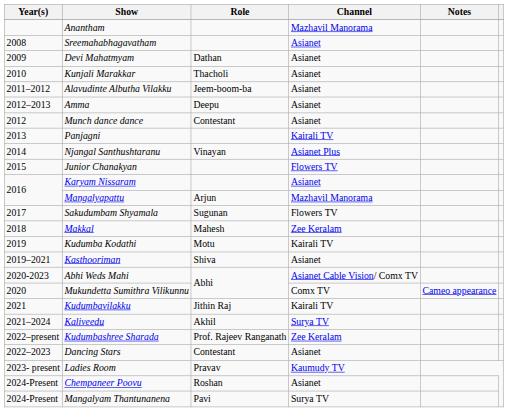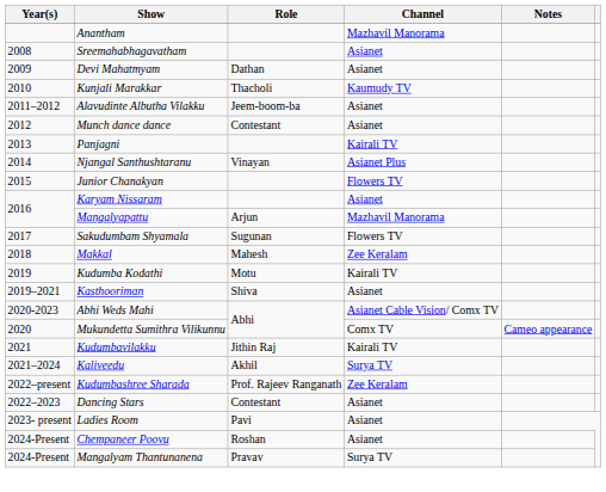 <table class="wikitable sortable">
 <tr>
 <th>Year(s)</th>
 <th>Show</th>
 <th>Role</th>
 <th class="unsortable">Channel</th>
 <th class="unsortable">Notes</th>
 <th class="unsortable"></th>
 </tr>
 <tr>
 </tr>
 <tr>
 <td></td>
 <td><em>Anantham</em></td>
 <td></td>
 <td><a href='#'>Mazhavil Manorama</a></td>
 <td></td>
 <td></td>
 </tr>
 <tr>
 <td>2008</td>
 <td><em>Sreemahabhagavatham</em></td>
 <td></td>
 <td><a href='#'>Asianet</a></td>
 <td></td>
 <td></td>
 </tr>
 <tr>
 <td>2009</td>
 <td><em>Devi Mahatmyam</em></td>
 <td>Dathan</td>
 <td>Asianet</td>
 <td></td>
 <td></td>
 </tr>
 <tr>
 <td>2010</td>
 <td><em>Kunjali Marakkar</em></td>
 <td>Thacholi</td>
-<td>Asianet</td>
+<td><a href='#'>Kaumudy TV</a></td>
 <td></td>
 <td></td>
 </tr>
 <tr>
 <td>2011–2012</td>
 <td><em>Alavudinte Albutha Vilakku</em></td>
 <td>Jeem-boom-ba</td>
-<td>Asianet</td>
-<td></td>
-<td></td>
-</tr>
-<tr>
-<td>2012–2013</td>
-<td><em>Amma</em></td>
-<td>Deepu</td>
 <td>Asianet</td>
 <td></td>
 <td></td>
 </tr>
 <tr>
 <td>2012</td>
 <td><em>Munch dance dance</em></td>
 <td>Contestant</td>
 <td>Asianet</td>
 <td></td>
 <td></td>
 </tr>
 <tr>
 <td>2013</td>
 <td><em>Panjagni</em></td>
 <td></td>
 <td><a href='#'>Kairali TV</a></td>
 <td></td>
 <td></td>
 </tr>
 <tr>
 <td>2014</td>
 <td><em>Njangal Santhushtaranu</em></td>
 <td>Vinayan</td>
 <td><a href='#'>Asianet Plus</a></td>
 <td></td>
 <td></td>
 </tr>
 <tr>
 <td>2015</td>
 <td><em>Junior Chanakyan</em></td>
 <td></td>
 <td><a href='#'>Flowers TV</a></td>
 <td></td>
 <td></td>
 </tr>
 <tr>
 <td rowspan="2">2016</td>
 <td><em><a href='#'>Karyam Nissaram</a></em></td>
 <td></td>
 <td><a href='#'>Asianet</a></td>
 <td></td>
 <td></td>
 </tr>
 <tr>
 <td><em><a href='#'>Mangalyapattu</a></em></td>
 <td>Arjun</td>
 <td><a href='#'>Mazhavil Manorama</a></td>
 <td></td>
 <td></td>
 </tr>
 <tr>
 <td>2017</td>
 <td><em>Sakudumbam Shyamala</em></td>
 <td>Sugunan</td>
 <td>Flowers TV</td>
 <td></td>
 <td></td>
 </tr>
 <tr>
 <td>2018</td>
 <td><em><a href='#'>Makkal</a></em></td>
 <td>Mahesh</td>
 <td><a href='#'>Zee Keralam</a></td>
 <td></td>
 <td></td>
 </tr>
 <tr>
 <td>2019</td>
 <td><em>Kudumba Kodathi</em></td>
 <td>Motu</td>
 <td>Kairali TV</td>
 <td></td>
 <td></td>
 </tr>
 <tr>
 <td>2019–2021</td>
 <td><em><a href='#'>Kasthooriman</a></em></td>
 <td>Shiva</td>
 <td>Asianet</td>
 <td></td>
 <td></td>
 </tr>
 <tr>
 <td>2020-2023</td>
 <td><em>Abhi Weds Mahi</em></td>
 <td rowspan=2>Abhi</td>
 <td><a href='#'>Asianet Cable Vision</a>/ Comx TV</td>
 <td></td>
 <td></td>
 </tr>
 <tr>
 <td>2020</td>
 <td><em>Mukundetta Sumithra Vilikunnu</em></td>
 <td>Comx TV</td>
 <td><a href='#'>Cameo appearance</a></td>
 <td></td>
 </tr>
 <tr>
 <td>2021</td>
 <td><em><a href='#'>Kudumbavilakku</a></em></td>
 <td>Jithin Raj</td>
 <td>Kairali TV</td>
 <td></td>
 <td></td>
 </tr>
 <tr>
 <td>2021–2024</td>
 <td><em><a href='#'>Kaliveedu</a></em></td>
 <td>Akhil</td>
 <td><a href='#'>Surya TV</a></td>
 <td></td>
 <td></td>
 </tr>
 <tr>
 <td>2022–present</td>
 <td><em><a href='#'>Kudumbashree Sharada</a></em></td>
 <td>Prof. Rajeev Ranganath</td>
 <td><a href='#'>Zee Keralam</a></td>
 <td></td>
 <td></td>
 </tr>
 <tr>
 <td>2022–2023</td>
 <td><em>Dancing Stars </em></td>
 <td>Contestant</td>
 <td>Asianet</td>
 <td></td>
 <td></td>
 </tr>
 <tr>
 <td>2023- present</td>
 <td><em>Ladies Room</em></td>
-<td>Pravav</td>
-<td><a href='#'>Kaumudy TV</a></td>
+<td>Pavi</td>
+<td>Asianet</td>
 </tr>
 <tr>
 <td>2024-Present</td>
 <td><em><a href='#'>Chempaneer Poovu</a></em></td>
 <td>Roshan</td>
 <td>Asianet</td>
 <td></td>
 </tr>
 <tr>
 <td>2024-Present</td>
 <td><em>Mangalyam Thantunanena</em></td>
-<td>Pavi</td>
+<td>Pravav</td>
 <td>Surya TV</td>
 <td></td>
 </tr>
 </table>
